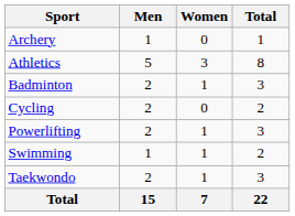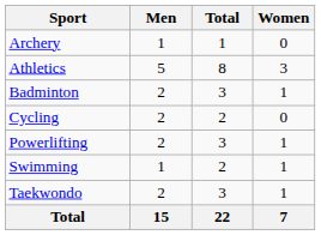 <table class="wikitable sortable" style="text-align:center;">
 <tr>
 <th width=120>Sport</th>
 <th width=55>Men</th>
+<th width=55>Total</th>
 <th width=55>Women</th>
-<th width=55>Total</th>
 </tr>
 <tr>
 <td align=left><a href='#'>Archery</a></td>
 <td>1</td>
+<td>1</td>
 <td>0</td>
-<td>1</td>
 </tr>
 <tr>
 <td align=left><a href='#'>Athletics</a></td>
 <td>5</td>
+<td>8</td>
 <td>3</td>
-<td>8</td>
 </tr>
 <tr>
 <td align=left><a href='#'>Badminton</a></td>
 <td>2</td>
+<td>3</td>
 <td>1</td>
-<td>3</td>
 </tr>
 <tr>
 <td align=left><a href='#'>Cycling</a></td>
 <td>2</td>
+<td>2</td>
 <td>0</td>
-<td>2</td>
 </tr>
 <tr>
 <td align=left><a href='#'>Powerlifting</a></td>
 <td>2</td>
+<td>3</td>
 <td>1</td>
-<td>3</td>
 </tr>
 <tr>
 <td align=left><a href='#'>Swimming</a></td>
 <td>1</td>
+<td>2</td>
 <td>1</td>
-<td>2</td>
 </tr>
 <tr>
 <td align=left><a href='#'>Taekwondo</a></td>
 <td>2</td>
+<td>3</td>
 <td>1</td>
-<td>3</td>
 </tr>
 <tr>
 <th>Total</th>
 <th>15</th>
+<th>22</th>
 <th>7</th>
-<th>22</th>
 </tr>
 </table>
